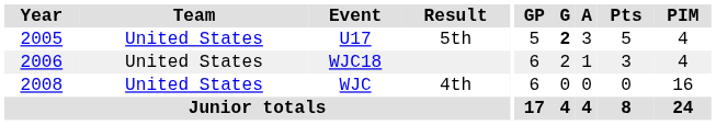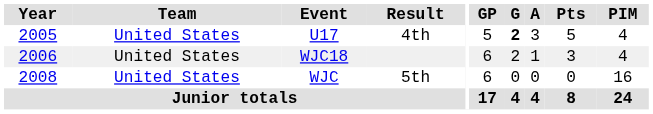 <table border="0" cellpadding="1" cellspacing="0" ID="Table3" style="text-align:center; width:40em">
 <tr ALIGN="center" bgcolor="#e0e0e0">
 <th>Year</th>
 <th>Team</th>
 <th>Event</th>
 <th>Result</th>
 <th rowspan="99" bgcolor="#ffffff"></th>
 <th>GP</th>
 <th>G</th>
 <th>A</th>
 <th>Pts</th>
 <th>PIM</th>
 </tr>
 <tr>
 <td><a href='#'>2005</a></td>
 <td><a href='#'>United States</a></td>
 <td><a href='#'>U17</a></td>
-<td>5th</td>
+<td>4th</td>
 <td>5</td>
 <td><strong>2</strong></td>
 <td>3</td>
 <td>5</td>
 <td>4</td>
 </tr>
 <tr bgcolor="#f0f0f0">
 <td><a href='#'>2006</a></td>
 <td>United States</td>
 <td><a href='#'>WJC18</a></td>
 <td></td>
 <td>6</td>
 <td>2</td>
 <td>1</td>
 <td>3</td>
 <td>4</td>
 </tr>
 <tr>
 <td><a href='#'>2008</a></td>
 <td><a href='#'>United States</a></td>
 <td><a href='#'>WJC</a></td>
-<td>4th</td>
+<td>5th</td>
 <td>6</td>
 <td>0</td>
 <td>0</td>
 <td>0</td>
 <td>16</td>
 </tr>
 <tr bgcolor="#e0e0e0">
 <th colspan="4">Junior totals</th>
 <th>17</th>
 <th>4</th>
 <th>4</th>
 <th>8</th>
 <th>24</th>
 </tr>
 </table>
